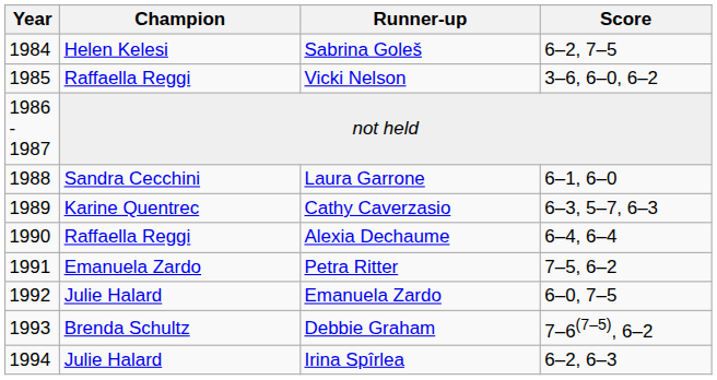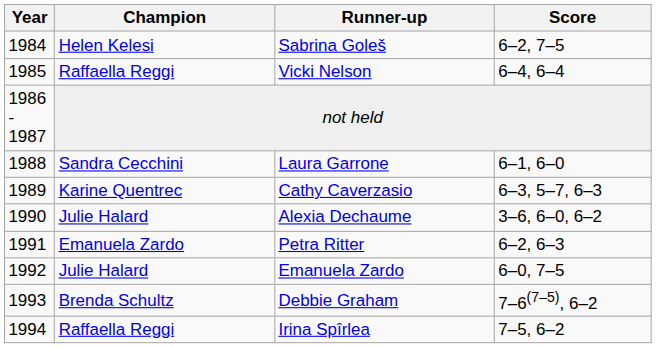 <table class="wikitable">
 <tr>
 <th style="width:40px">Year</th>
 <th style="width:200px">Champion</th>
 <th style="width:200px">Runner-up</th>
 <th style="width:140px" class="unsortable">Score</th>
 </tr>
 <tr>
 <td>1984</td>
 <td> <a href='#'>Helen Kelesi</a></td>
 <td> <a href='#'>Sabrina Goleš</a></td>
 <td>6–2, 7–5</td>
 </tr>
 <tr>
 <td>1985</td>
 <td> <a href='#'>Raffaella Reggi</a></td>
 <td> <a href='#'>Vicki Nelson</a></td>
-<td>3–6, 6–0, 6–2</td>
+<td>6–4, 6–4 </td>
 </tr>
 <tr>
 <td>1986<br><div>-</div>1987</td>
 <td colspan=3 align=center style="background:#efefef"><em>not held</em></td>
 </tr>
 <tr>
 <td>1988</td>
 <td> <a href='#'>Sandra Cecchini</a></td>
 <td> <a href='#'>Laura Garrone</a></td>
 <td>6–1, 6–0</td>
 </tr>
 <tr>
 <td>1989</td>
 <td> <a href='#'>Karine Quentrec</a></td>
 <td> <a href='#'>Cathy Caverzasio</a></td>
 <td>6–3, 5–7, 6–3</td>
 </tr>
 <tr>
 <td>1990</td>
-<td> <a href='#'>Raffaella Reggi</a></td>
+<td> <a href='#'>Julie Halard</a></td>
 <td> <a href='#'>Alexia Dechaume</a></td>
-<td>6–4, 6–4 </td>
+<td>3–6, 6–0, 6–2</td>
 </tr>
 <tr>
 <td>1991</td>
 <td> <a href='#'>Emanuela Zardo</a></td>
 <td> <a href='#'>Petra Ritter</a></td>
-<td>7–5, 6–2</td>
+<td>6–2, 6–3</td>
 </tr>
 <tr>
 <td>1992</td>
 <td> <a href='#'>Julie Halard</a></td>
 <td> <a href='#'>Emanuela Zardo</a></td>
 <td>6–0, 7–5</td>
 </tr>
 <tr>
 <td>1993</td>
 <td> <a href='#'>Brenda Schultz</a></td>
 <td> <a href='#'>Debbie Graham</a></td>
 <td>7–6<sup>(7–5)</sup>, 6–2</td>
 </tr>
 <tr>
 <td>1994</td>
-<td> <a href='#'>Julie Halard</a></td>
+<td> <a href='#'>Raffaella Reggi</a></td>
 <td> <a href='#'>Irina Spîrlea</a></td>
-<td>6–2, 6–3</td>
+<td>7–5, 6–2</td>
 </tr>
 </table>
